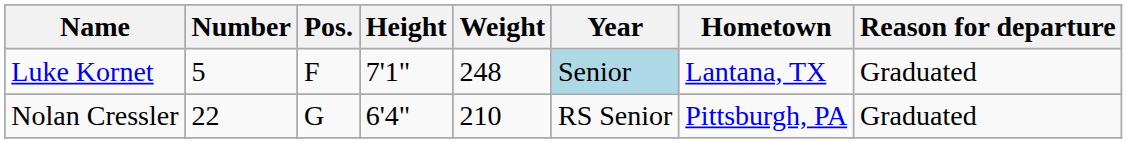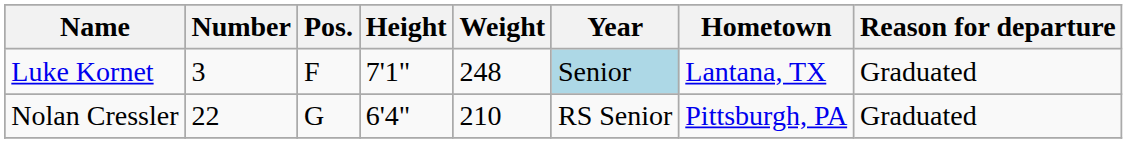 <table class="wikitable sortable" border="1">
 <tr>
 <th>Name</th>
 <th>Number</th>
 <th>Pos.</th>
 <th>Height</th>
 <th>Weight</th>
 <th>Year</th>
 <th>Hometown</th>
 <th class="unsortable">Reason for departure</th>
 </tr>
 <tr>
 <td><a href='#'>Luke Kornet</a></td>
-<td>5</td>
+<td>3</td>
 <td>F</td>
 <td>7'1"</td>
 <td>248</td>
 <td style="background: lightblue;">Senior</td>
 <td><a href='#'>Lantana, TX</a></td>
 <td>Graduated</td>
 </tr>
 <tr>
 <td>Nolan Cressler</td>
 <td>22</td>
 <td>G</td>
 <td>6'4"</td>
 <td>210</td>
 <td>RS Senior</td>
 <td><a href='#'>Pittsburgh, PA</a></td>
 <td>Graduated</td>
 </tr>
 </table>
